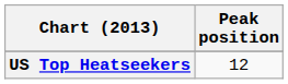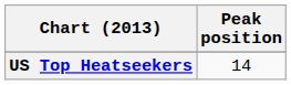 <table class="wikitable plainrowheaders sortable" style="text-align:center;">
 <tr>
 <th>Chart (2013)</th>
 <th>Peak<br>position</th>
 </tr>
 <tr>
 </tr>
 <tr>
 </tr>
 <tr>
 </tr>
 <tr>
 </tr>
 <tr>
 </tr>
 <tr>
 </tr>
 <tr>
 </tr>
 <tr>
 <th scope="row">US <a href='#'>Top Heatseekers</a></th>
-<td>12</td>
+<td>14</td>
 </tr>
 </table>
